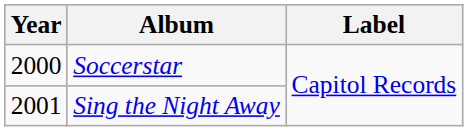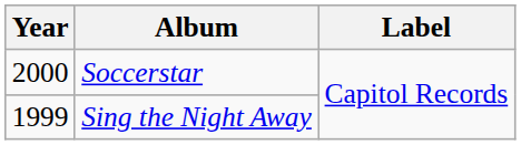 <table class="wikitable">
 <tr>
 <th>Year</th>
 <th>Album</th>
 <th>Label</th>
 </tr>
 <tr>
 <td>2000</td>
 <td><em><a href='#'>Soccerstar</a></em></td>
 <td rowspan=2><a href='#'>Capitol Records</a></td>
 </tr>
 <tr>
-<td>2001</td>
+<td>1999</td>
 <td><em><a href='#'>Sing the Night Away</a></em></td>
 </tr>
 </table>
